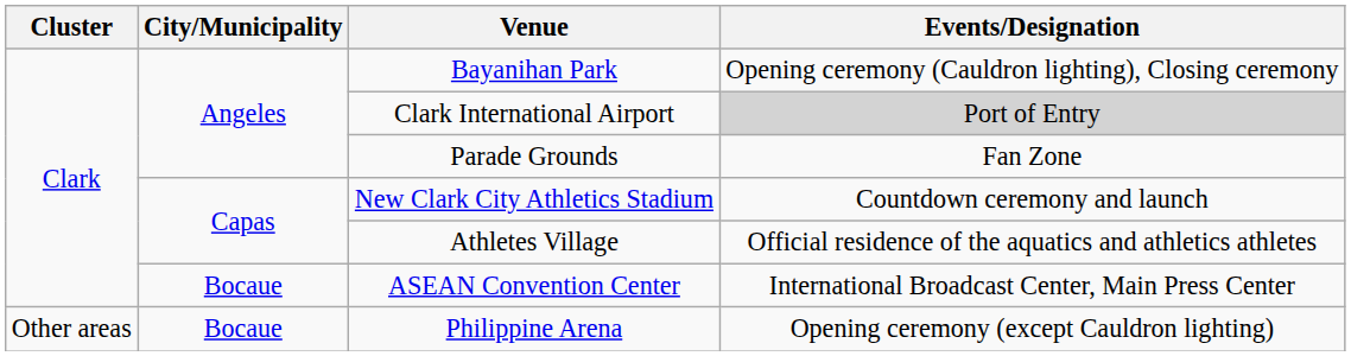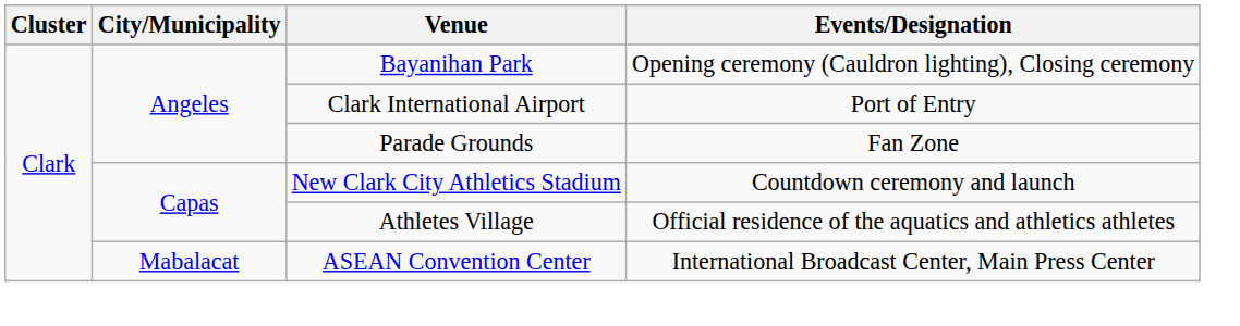 <table class="wikitable" style="text-align:center; font-size:95%; border:3px;">
 <tr style="text-align:center; color:solid black; font-weight:bold;">
 <th>Cluster</th>
 <th>City/Municipality</th>
 <th>Venue</th>
 <th>Events/Designation</th>
 </tr>
 <tr>
 <td rowspan="6"><a href='#'>Clark</a></td>
 <td rowspan="3"><a href='#'>Angeles</a></td>
 <td><a href='#'>Bayanihan Park</a></td>
 <td>Opening ceremony (Cauldron lighting), Closing ceremony</td>
 </tr>
 <tr>
 <td>Clark International Airport</td>
-<td style="background: lightgrey;">Port of Entry</td>
+<td>Port of Entry</td>
 </tr>
 <tr>
 <td>Parade Grounds</td>
 <td>Fan Zone</td>
 </tr>
 <tr>
 <td rowspan="2"><a href='#'>Capas</a></td>
 <td><a href='#'>New Clark City Athletics Stadium</a></td>
 <td>Countdown ceremony and launch</td>
 </tr>
 <tr>
 <td>Athletes Village</td>
 <td>Official residence of the aquatics and athletics athletes</td>
 </tr>
 <tr>
-<td><a href='#'>Bocaue</a></td>
+<td><a href='#'>Mabalacat</a></td>
 <td><a href='#'>ASEAN Convention Center</a></td>
 <td>International Broadcast Center, Main Press Center</td>
 </tr>
 <tr>
-<td>Other areas</td>
-<td><a href='#'>Bocaue</a></td>
-<td><a href='#'>Philippine Arena</a></td>
-<td>Opening ceremony (except Cauldron lighting)</td>
-</tr>
-<tr>
 </tr>
 </table>
